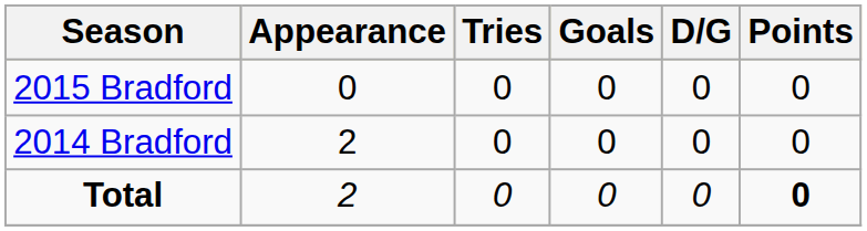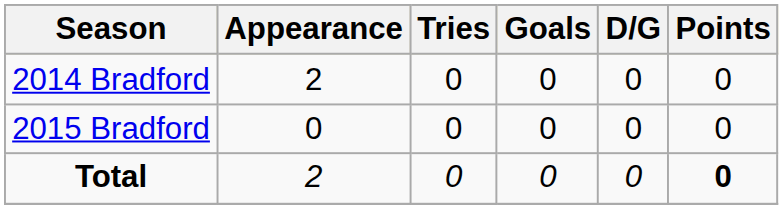 <table class="wikitable" style="text-align:center;">
 <tr bgcolor=#bdb76b>
 <th>Season</th>
 <th>Appearance</th>
 <th>Tries</th>
 <th>Goals</th>
 <th>D/G</th>
 <th>Points</th>
 </tr>
 <tr>
-<td><a href='#'>2015 Bradford</a></td>
-<td>0</td>
+<td><a href='#'>2014 Bradford</a></td>
+<td>2</td>
 <td>0</td>
 <td>0</td>
 <td>0</td>
 <td>0</td>
 </tr>
 <tr>
-<td><a href='#'>2014 Bradford</a></td>
-<td>2</td>
+<td><a href='#'>2015 Bradford</a></td>
+<td>0</td>
 <td>0</td>
 <td>0</td>
 <td>0</td>
 <td>0</td>
 </tr>
 <tr>
 <td><strong>Total</strong></td>
 <td><em>2</em></td>
 <td><em>0</em></td>
 <td><em>0</em></td>
 <td><em>0</em></td>
 <td><strong>0</strong></td>
 </tr>
 <tr>
 </tr>
 </table>
